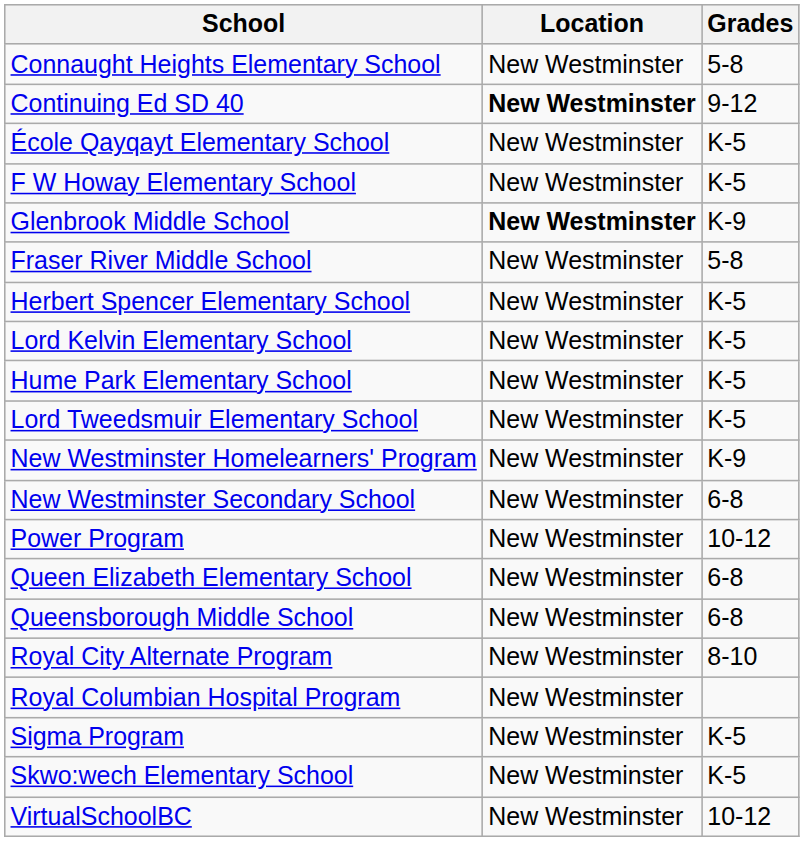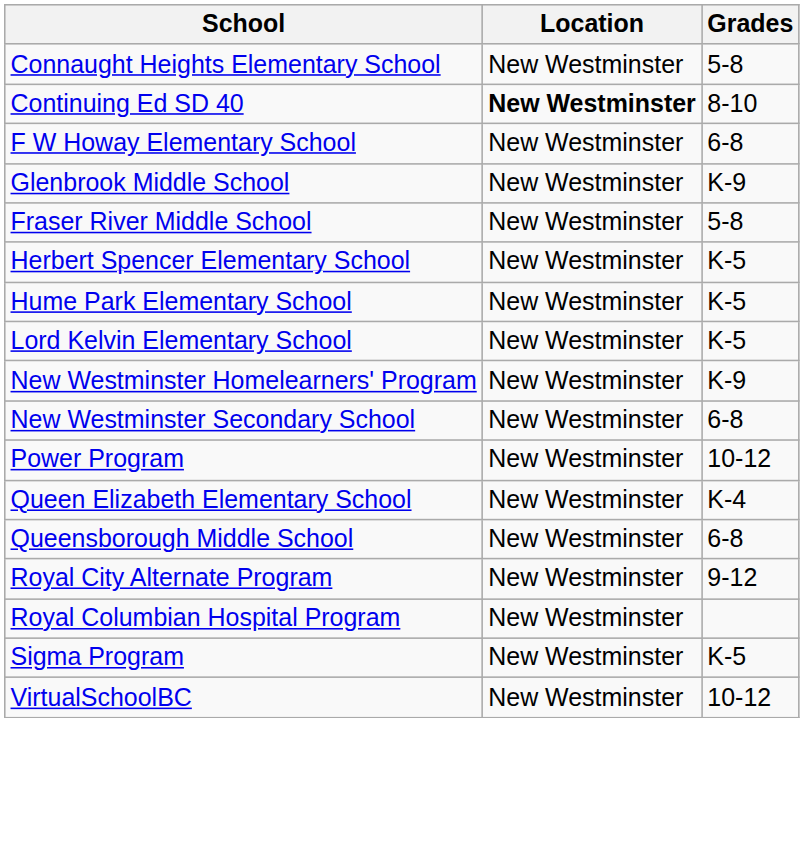 <table class="wikitable">
 <tr>
 <th>School</th>
 <th>Location</th>
 <th>Grades</th>
 </tr>
 <tr>
 <td><a href='#'>Connaught Heights Elementary School</a></td>
 <td>New Westminster</td>
 <td>5-8</td>
 </tr>
 <tr>
 <td><a href='#'>Continuing Ed SD 40</a></td>
 <td><strong>New Westminster</strong></td>
-<td>9-12</td>
-</tr>
-<tr>
-<td><a href='#'>École Qayqayt Elementary School</a></td>
-<td>New Westminster</td>
-<td>K-5</td>
+<td>8-10</td>
 </tr>
 <tr>
 <td><a href='#'>F W Howay Elementary School</a></td>
 <td>New Westminster</td>
-<td>K-5</td>
+<td>6-8</td>
 </tr>
 <tr>
 <td><a href='#'>Glenbrook Middle School</a></td>
-<td><strong>New Westminster</strong></td>
+<td>New Westminster</td>
 <td>K-9</td>
 </tr>
 <tr>
 <td><a href='#'>Fraser River Middle School</a></td>
 <td>New Westminster</td>
 <td>5-8</td>
 </tr>
 <tr>
 <td><a href='#'>Herbert Spencer Elementary School</a></td>
 <td>New Westminster</td>
 <td>K-5</td>
 </tr>
 <tr>
-<td><a href='#'>Lord Kelvin Elementary School</a></td>
-<td>New Westminster</td>
-<td>K-5</td>
-</tr>
-<tr>
 <td><a href='#'>Hume Park Elementary School</a></td>
 <td>New Westminster</td>
 <td>K-5</td>
 </tr>
 <tr>
-<td><a href='#'>Lord Tweedsmuir Elementary School</a></td>
+<td><a href='#'>Lord Kelvin Elementary School</a></td>
 <td>New Westminster</td>
 <td>K-5</td>
 </tr>
 <tr>
 <td><a href='#'>New Westminster Homelearners' Program</a></td>
 <td>New Westminster</td>
 <td>K-9</td>
 </tr>
 <tr>
 <td><a href='#'>New Westminster Secondary School</a></td>
 <td>New Westminster</td>
 <td>6-8</td>
 </tr>
 <tr>
 <td><a href='#'>Power Program</a></td>
 <td>New Westminster</td>
 <td>10-12</td>
 </tr>
 <tr>
 <td><a href='#'>Queen Elizabeth Elementary School</a></td>
 <td>New Westminster</td>
-<td>6-8</td>
+<td>K-4</td>
 </tr>
 <tr>
 <td><a href='#'>Queensborough Middle School</a></td>
 <td>New Westminster</td>
 <td>6-8</td>
 </tr>
 <tr>
 <td><a href='#'>Royal City Alternate Program</a></td>
 <td>New Westminster</td>
-<td>8-10</td>
+<td>9-12</td>
 </tr>
 <tr>
 <td><a href='#'>Royal Columbian Hospital Program</a></td>
 <td>New Westminster</td>
 <td></td>
 </tr>
 <tr>
 <td><a href='#'>Sigma Program</a></td>
 <td>New Westminster</td>
 <td>K-5</td>
 </tr>
 <tr>
-<td><a href='#'>Skwo:wech Elementary School</a></td>
-<td>New Westminster</td>
-<td>K-5</td>
-</tr>
-<tr>
 <td><a href='#'>VirtualSchoolBC</a></td>
 <td>New Westminster</td>
 <td>10-12</td>
 </tr>
 </table>
